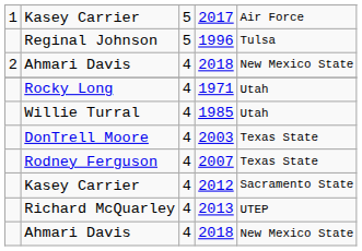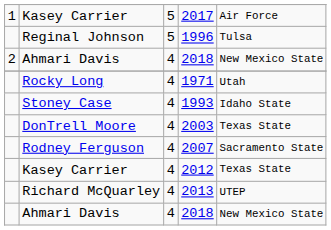 <table class="wikitable">
 <tr>
 </tr>
 <tr>
 <td>1</td>
 <td>Kasey Carrier</td>
 <td>5</td>
 <td><a href='#'>2017</a></td>
 <td style="font-size:80%;">Air Force</td>
 </tr>
 <tr>
 <td></td>
 <td>Reginal Johnson</td>
 <td>5</td>
 <td><a href='#'>1996</a></td>
 <td style="font-size:80%;">Tulsa</td>
 </tr>
 <tr>
 <td>2</td>
 <td>Ahmari Davis</td>
 <td>4</td>
 <td><a href='#'>2018</a></td>
 <td style="font-size:80%;">New Mexico State</td>
 </tr>
 <tr>
 </tr>
 <tr ||Chuck Hill||4||>
 </tr>
 <tr>
 <td></td>
 <td><a href='#'>Rocky Long</a></td>
 <td>4</td>
 <td><a href='#'>1971</a></td>
 <td style="font-size:80%;">Utah</td>
 </tr>
 <tr>
 <td></td>
-<td>Willie Turral</td>
+<td><a href='#'>Stoney Case</a></td>
 <td>4</td>
-<td><a href='#'>1985</a></td>
-<td style="font-size:80%;">Utah</td>
+<td><a href='#'>1993</a></td>
+<td style="font-size:80%;">Idaho State</td>
 </tr>
 <tr>
 <td></td>
 <td><a href='#'>DonTrell Moore</a></td>
 <td>4</td>
 <td><a href='#'>2003</a></td>
 <td style="font-size:80%;">Texas State</td>
 </tr>
 <tr>
 <td></td>
 <td><a href='#'>Rodney Ferguson</a></td>
 <td>4</td>
 <td><a href='#'>2007</a></td>
-<td style="font-size:80%;">Texas State</td>
+<td style="font-size:80%;">Sacramento State</td>
 </tr>
 <tr>
 <td></td>
 <td>Kasey Carrier</td>
 <td>4</td>
 <td><a href='#'>2012</a></td>
-<td style="font-size:80%;">Sacramento State</td>
+<td style="font-size:80%;">Texas State</td>
 </tr>
 <tr>
 <td></td>
 <td>Richard McQuarley</td>
 <td>4</td>
 <td><a href='#'>2013</a></td>
 <td style="font-size:80%;">UTEP</td>
 </tr>
 <tr>
 <td></td>
 <td>Ahmari Davis</td>
 <td>4</td>
 <td><a href='#'>2018</a></td>
 <td style="font-size:80%;">New Mexico State</td>
 </tr>
 </table>
